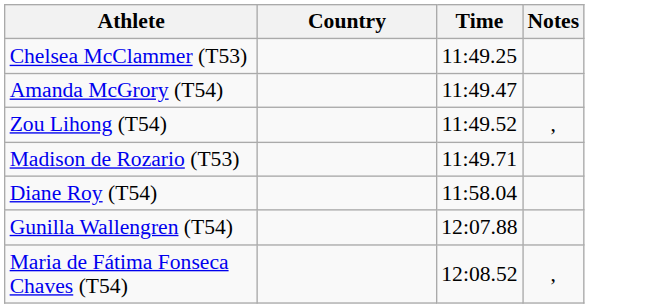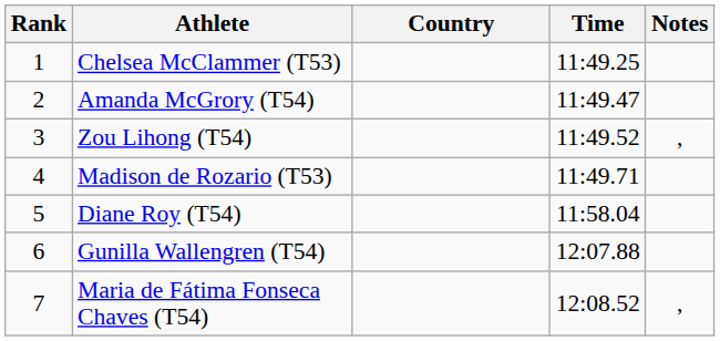 <table class="wikitable sortable" style="text-align:center">
 <tr>
+<th>Rank</th>
 <th style="width:180px">Athlete</th>
 <th style="width:125px">Country</th>
 <th>Time</th>
 <th>Notes</th>
 </tr>
 <tr>
+<td>1</td>
 <td style="text-align:left;"><a href='#'>Chelsea McClammer</a> (T53)</td>
 <td style="text-align:left;"></td>
 <td>11:49.25</td>
 <td></td>
 </tr>
 <tr>
+<td>2</td>
 <td style="text-align:left;"><a href='#'>Amanda McGrory</a> (T54)</td>
 <td style="text-align:left;"></td>
 <td>11:49.47</td>
 <td></td>
 </tr>
 <tr>
+<td>3</td>
 <td style="text-align:left;"><a href='#'>Zou Lihong</a> (T54)</td>
 <td style="text-align:left;"></td>
 <td>11:49.52</td>
 <td>, </td>
 </tr>
 <tr>
+<td>4</td>
 <td style="text-align:left;"><a href='#'>Madison de Rozario</a> (T53)</td>
 <td style="text-align:left;"></td>
 <td>11:49.71</td>
 <td></td>
 </tr>
 <tr>
+<td>5</td>
 <td style="text-align:left;"><a href='#'>Diane Roy</a> (T54)</td>
 <td style="text-align:left;"></td>
 <td>11:58.04</td>
 <td></td>
 </tr>
 <tr>
+<td>6</td>
 <td style="text-align:left;"><a href='#'>Gunilla Wallengren</a> (T54)</td>
 <td style="text-align:left;"></td>
 <td>12:07.88</td>
 <td></td>
 </tr>
 <tr>
+<td>7</td>
 <td style="text-align:left;"><a href='#'>Maria de Fátima Fonseca Chaves</a> (T54)</td>
 <td style="text-align:left;"></td>
 <td>12:08.52</td>
 <td>, </td>
 </tr>
 </table>
